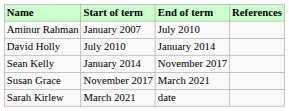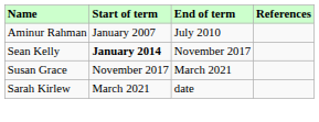 <table border="1" class="wikitable">
 <tr style="background-color:#cfc;">
 <td><strong>Name</strong></td>
 <td><strong>Start of term</strong></td>
 <td><strong>End of term</strong></td>
 <td><strong>References</strong></td>
 </tr>
 <tr>
 <td>Aminur Rahman</td>
 <td>January 2007</td>
 <td>July 2010</td>
 <td></td>
 </tr>
 <tr>
-<td>David Holly</td>
-<td>July 2010</td>
-<td>January 2014</td>
-<td></td>
-</tr>
-<tr>
 <td>Sean Kelly</td>
-<td>January 2014</td>
+<td><strong>January 2014</strong></td>
 <td>November 2017</td>
 <td></td>
 </tr>
 <tr>
 <td>Susan Grace</td>
 <td>November 2017</td>
 <td>March 2021</td>
 <td></td>
 </tr>
 <tr>
 <td>Sarah Kirlew</td>
 <td>March 2021</td>
 <td>date</td>
 <td></td>
 </tr>
 </table>
